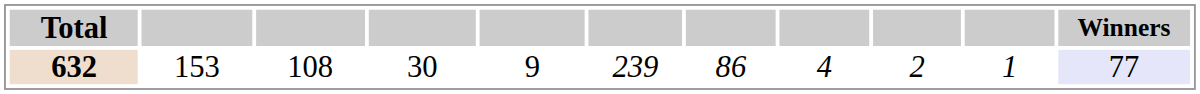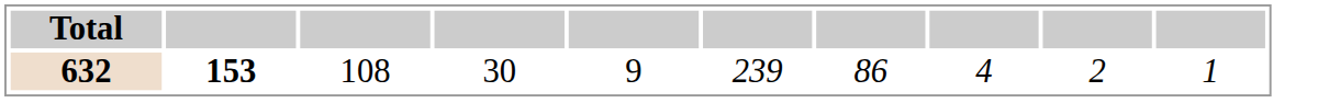 <table style="border: 1px solid #999; background-color:#FFFFFF; line-height:16px; text-align:center">
 <tr>
 <th width="70" style="background-color: #ccc;">Total</th>
 <th width="60" style="background-color: #ccc;"><small></small></th>
 <th width="60" style="background-color: #ccc;"><small></small></th>
 <th width="60" style="background-color: #ccc;"><small></small></th>
 <th width="60" style="background-color: #ccc;"><small></small></th>
 <th width="50" style="background-color: #ccc;"><small><em></em></small></th>
 <th width="50" style="background-color: #ccc;"><small><em></em></small></th>
 <th width="50" style="background-color: #ccc;"><small><em></em></small></th>
 <th width="50" style="background-color: #ccc;"><small><em></em></small></th>
 <th width="50" style="background-color: #ccc;"><small><em></em></small></th>
-<th width="70" style="background-color: #ccc;"><small>Winners</small></th>
 </tr>
 <tr>
 <td bgcolor="#EFDECD"><strong>632</strong></td>
-<td>153</td>
+<td><strong>153</strong></td>
 <td>108</td>
 <td>30</td>
 <td>9</td>
 <td><em>239</em></td>
 <td><em>86</em></td>
 <td><em>4</em></td>
 <td><em>2</em></td>
 <td><em>1</em></td>
-<td bgcolor="#E6E6FA">77</td>
 </tr>
 </table>
